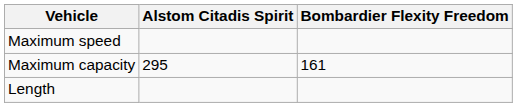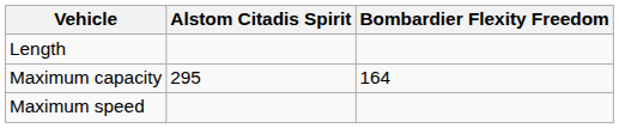 <table class="wikitable">
 <tr>
 <th>Vehicle</th>
 <th>Alstom Citadis Spirit</th>
 <th>Bombardier Flexity Freedom</th>
 </tr>
 <tr>
-<td>Maximum speed</td>
+<td>Length</td>
 <td></td>
 <td></td>
 </tr>
 <tr>
 <td>Maximum capacity</td>
 <td>295</td>
-<td>161</td>
+<td>164</td>
 </tr>
 <tr>
-<td>Length</td>
+<td>Maximum speed</td>
 <td></td>
 <td></td>
 </tr>
 </table>
